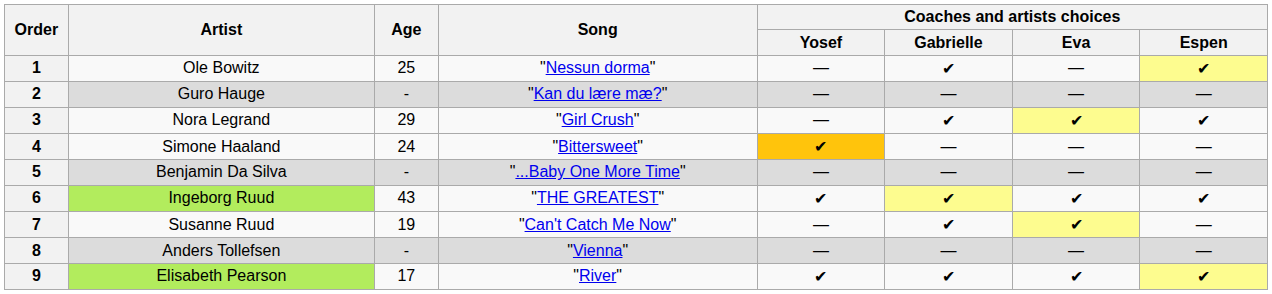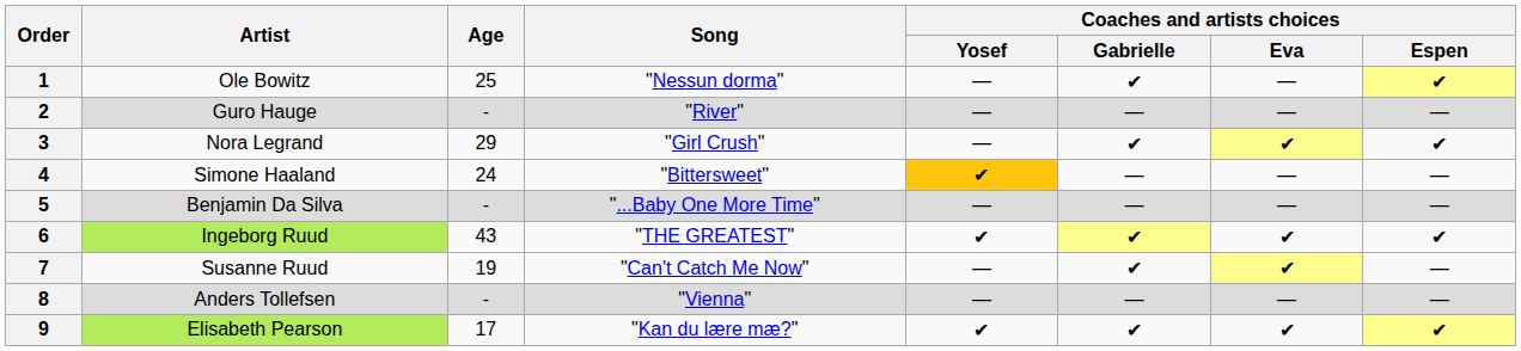 <table class="wikitable" style="text-align:center; width:100%;">
 <tr>
 <th scope="col" rowspan="2" style="width:05%;">Order</th>
 <th scope="col" rowspan="2" style="width:24%;">Artist</th>
 <th scope="col" rowspan="2" style="width:05%">Age</th>
 <th rowspan="2" scope="col" style="width:25%">Song</th>
 <th colspan="4" style="width:40%;">Coaches and artists choices</th>
 </tr>
 <tr>
 <th style="width:10%;">Yosef</th>
 <th style="width:10%;">Gabrielle</th>
 <th style="width:10%;">Eva</th>
 <th style="width:10%;">Espen</th>
 </tr>
 <tr>
 <th>1</th>
 <td>Ole Bowitz</td>
 <td>25</td>
 <td>"<a href='#'>Nessun dorma</a>"</td>
 <td>—</td>
 <td>✔</td>
 <td>—</td>
 <td Style="background-color:#FDFC8F;">✔</td>
 </tr>
 <tr style="background-color:#DCDCDC;">
 <th>2</th>
 <td>Guro Hauge</td>
 <td>-</td>
-<td>"<a href='#'>Kan du lære mæ?</a>"</td>
+<td>"<a href='#'>River</a>"</td>
 <td>—</td>
 <td>—</td>
 <td>—</td>
 <td>—</td>
 </tr>
 <tr>
 <th>3</th>
 <td>Nora Legrand</td>
 <td>29</td>
 <td>"<a href='#'>Girl Crush</a>"</td>
 <td>—</td>
 <td>✔</td>
 <td Style="background-color:#FDFC8F;">✔</td>
 <td>✔</td>
 </tr>
 <tr>
 <th>4</th>
 <td>Simone Haaland</td>
 <td>24</td>
 <td>"<a href='#'>Bittersweet</a>"</td>
 <td style="background-color:#FFC40C;">✔</td>
 <td>—</td>
 <td>—</td>
 <td>—</td>
 </tr>
 <tr style="background-color:#DCDCDC;">
 <th>5</th>
 <td>Benjamin Da Silva</td>
 <td>-</td>
 <td>"<a href='#'>...Baby One More Time</a>"</td>
 <td>—</td>
 <td>—</td>
 <td>—</td>
 <td>—</td>
 </tr>
 <tr>
 <th>6</th>
 <td style="background-color:#B2EC5D;">Ingeborg Ruud</td>
 <td>43</td>
 <td>"<a href='#'>THE GREATEST</a>"</td>
 <td>✔</td>
 <td Style="background-color:#FDFC8F;">✔</td>
 <td>✔</td>
 <td>✔</td>
 </tr>
 <tr>
 <th>7</th>
 <td>Susanne Ruud</td>
 <td>19</td>
 <td>"<a href='#'>Can't Catch Me Now</a>"</td>
 <td>—</td>
 <td>✔</td>
 <td Style="background-color:#FDFC8F;">✔</td>
 <td>—</td>
 </tr>
 <tr style="background-color:#DCDCDC;">
 <th>8</th>
 <td>Anders Tollefsen</td>
 <td>-</td>
 <td>"<a href='#'>Vienna</a>"</td>
 <td>—</td>
 <td>—</td>
 <td>—</td>
 <td>—</td>
 </tr>
 <tr>
 <th>9</th>
 <td style="background-color:#B2EC5D;">Elisabeth Pearson</td>
 <td>17</td>
-<td>"<a href='#'>River</a>"</td>
+<td>"<a href='#'>Kan du lære mæ?</a>"</td>
 <td>✔</td>
 <td>✔</td>
 <td>✔</td>
 <td Style="background-color:#FDFC8F;">✔</td>
 </tr>
 <tr>
 </tr>
 </table>
